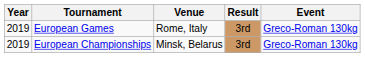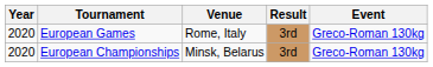 <table class="wikitable" style="font-size:95%;">
 <tr>
 <th>Year</th>
 <th>Tournament</th>
 <th>Venue</th>
 <th>Result</th>
 <th>Event</th>
 </tr>
 <tr>
-<td>2019</td>
+<td>2020</td>
 <td><a href='#'>European Games</a></td>
 <td>Rome, Italy</td>
 <td align="center" bgcolor="cc9966">3rd</td>
 <td><a href='#'>Greco-Roman 130kg</a></td>
 </tr>
 <tr>
-<td>2019</td>
+<td>2020</td>
 <td><a href='#'>European Championships</a></td>
 <td>Minsk, Belarus</td>
 <td align="center" bgcolor="cc9966">3rd</td>
 <td><a href='#'>Greco-Roman 130kg</a></td>
 </tr>
 </table>
